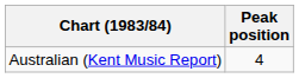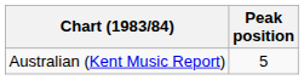 <table class="wikitable">
 <tr>
 <th>Chart (1983/84)</th>
 <th>Peak<br>position</th>
 </tr>
 <tr>
 <td>Australian (<a href='#'>Kent Music Report</a>)</td>
-<td align="center">4</td>
+<td align="center">5</td>
 </tr>
 </table>
